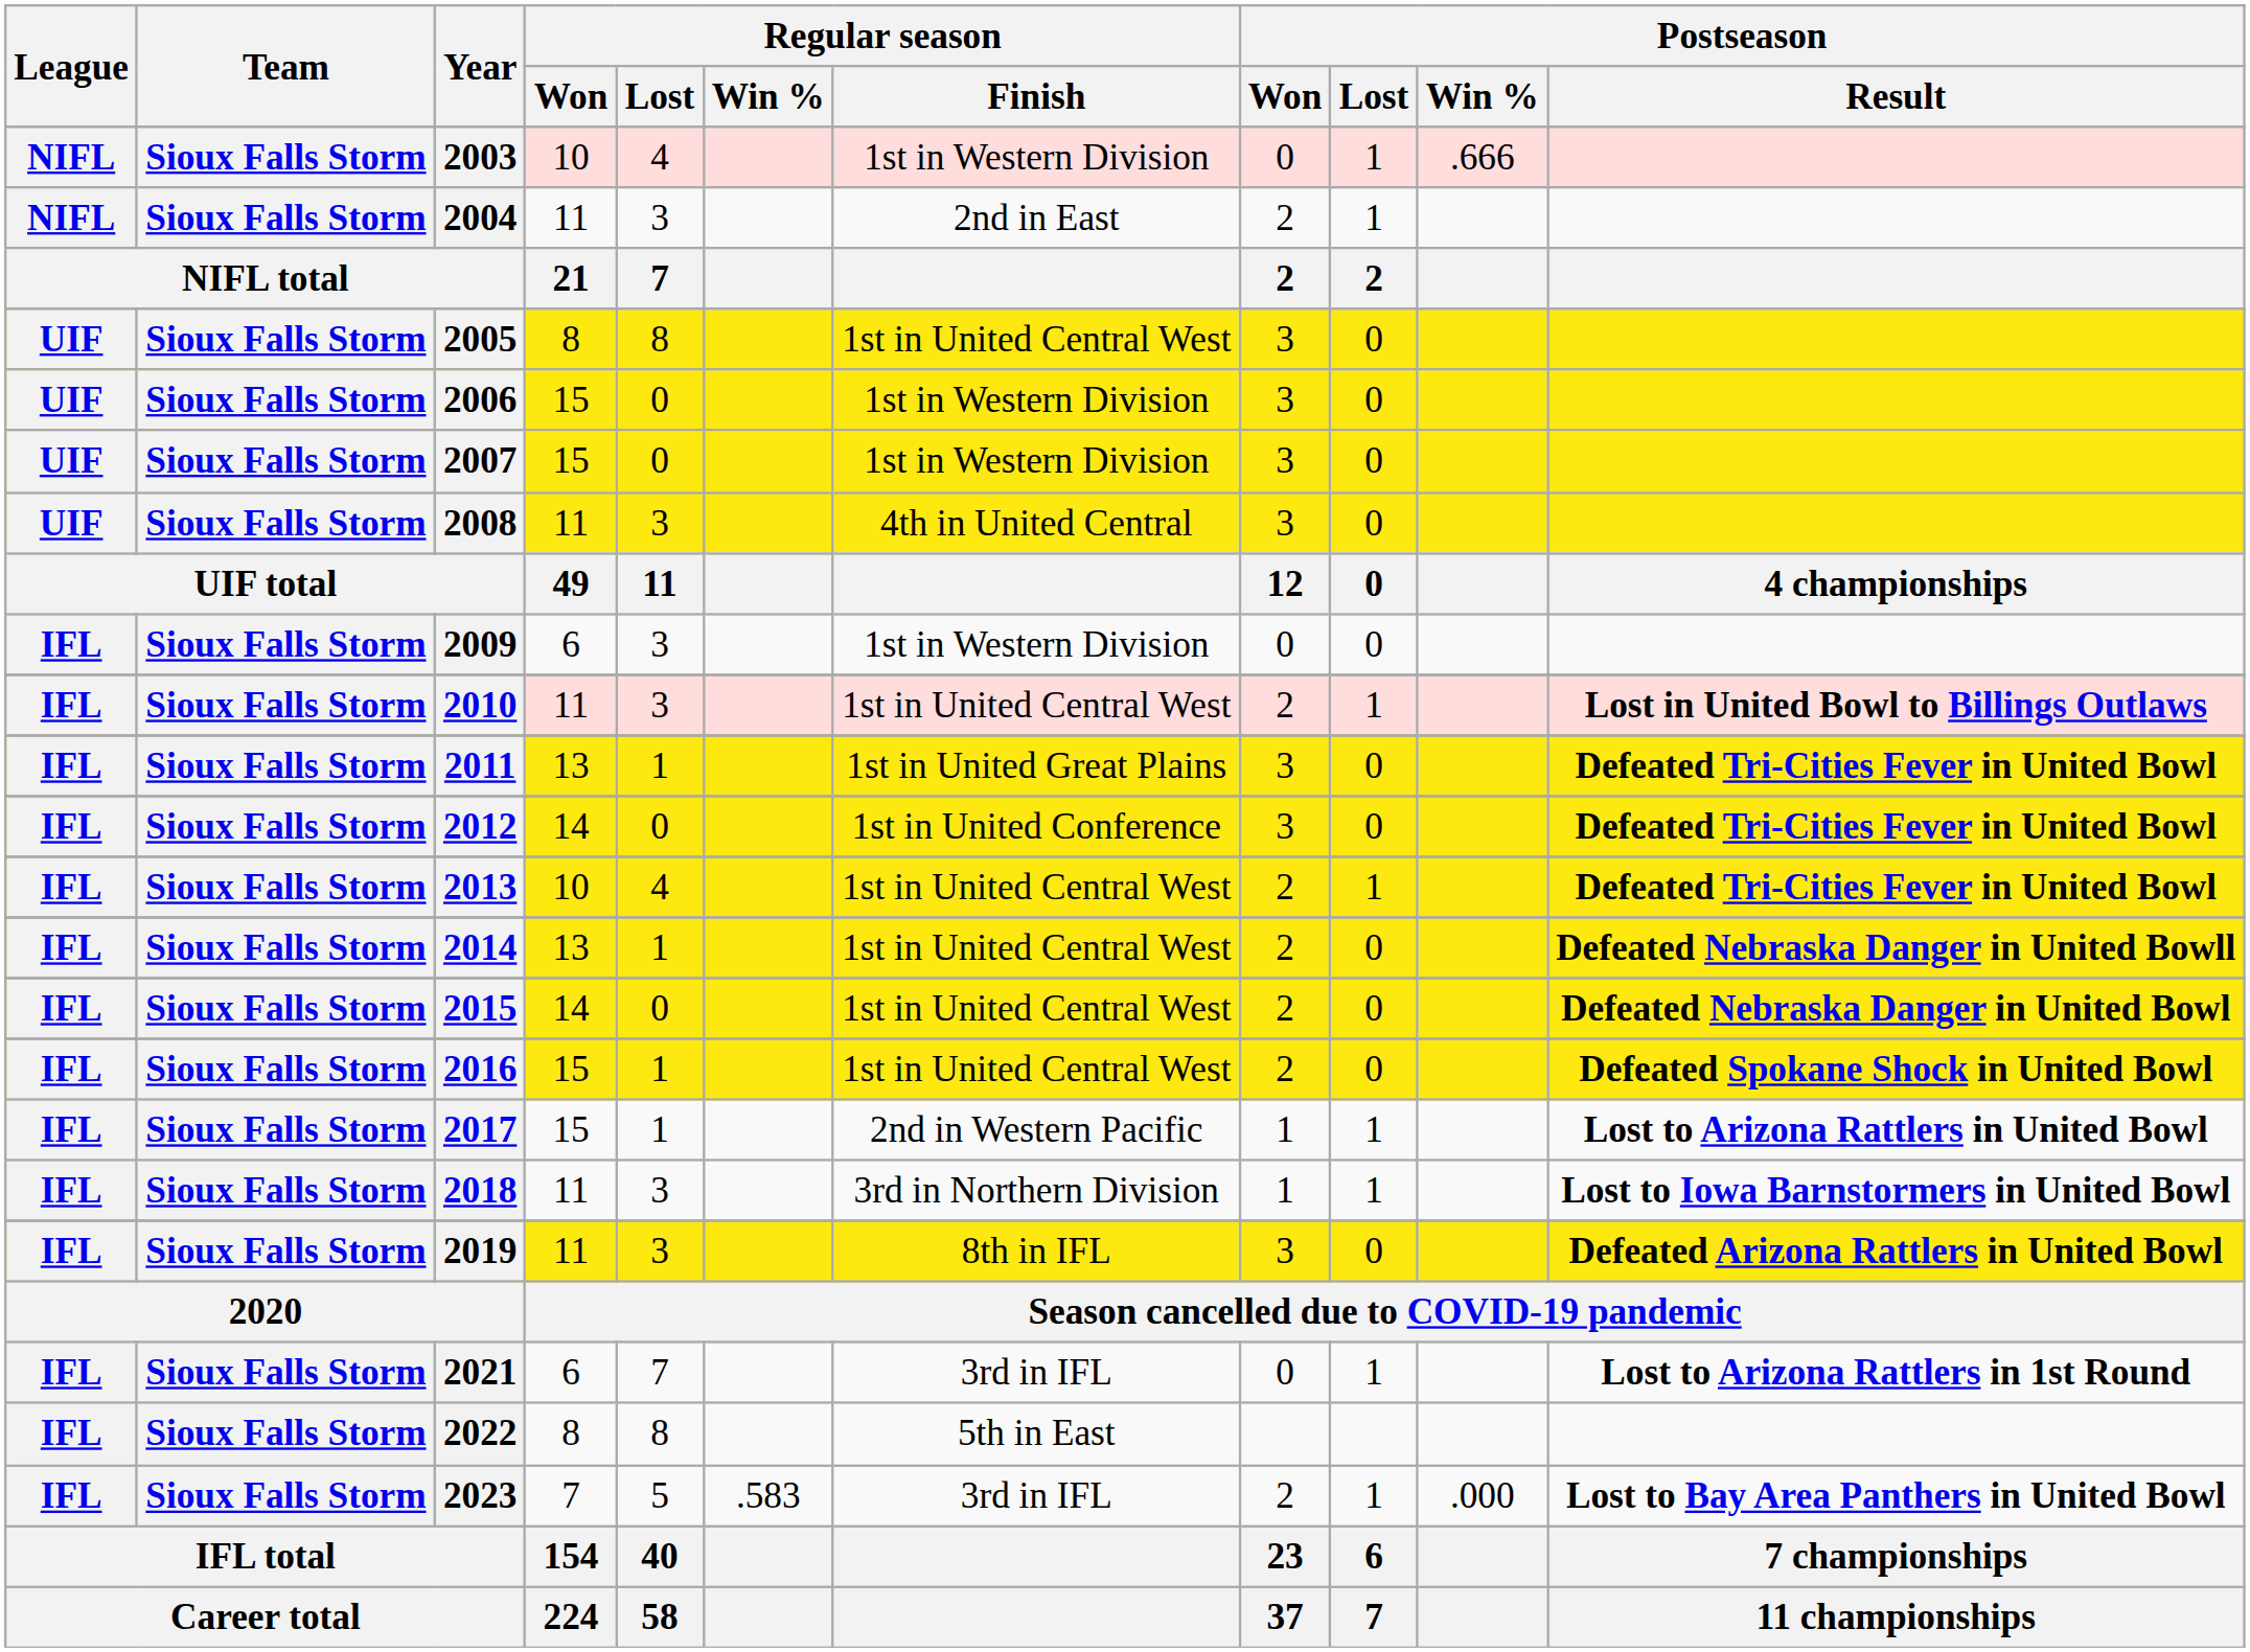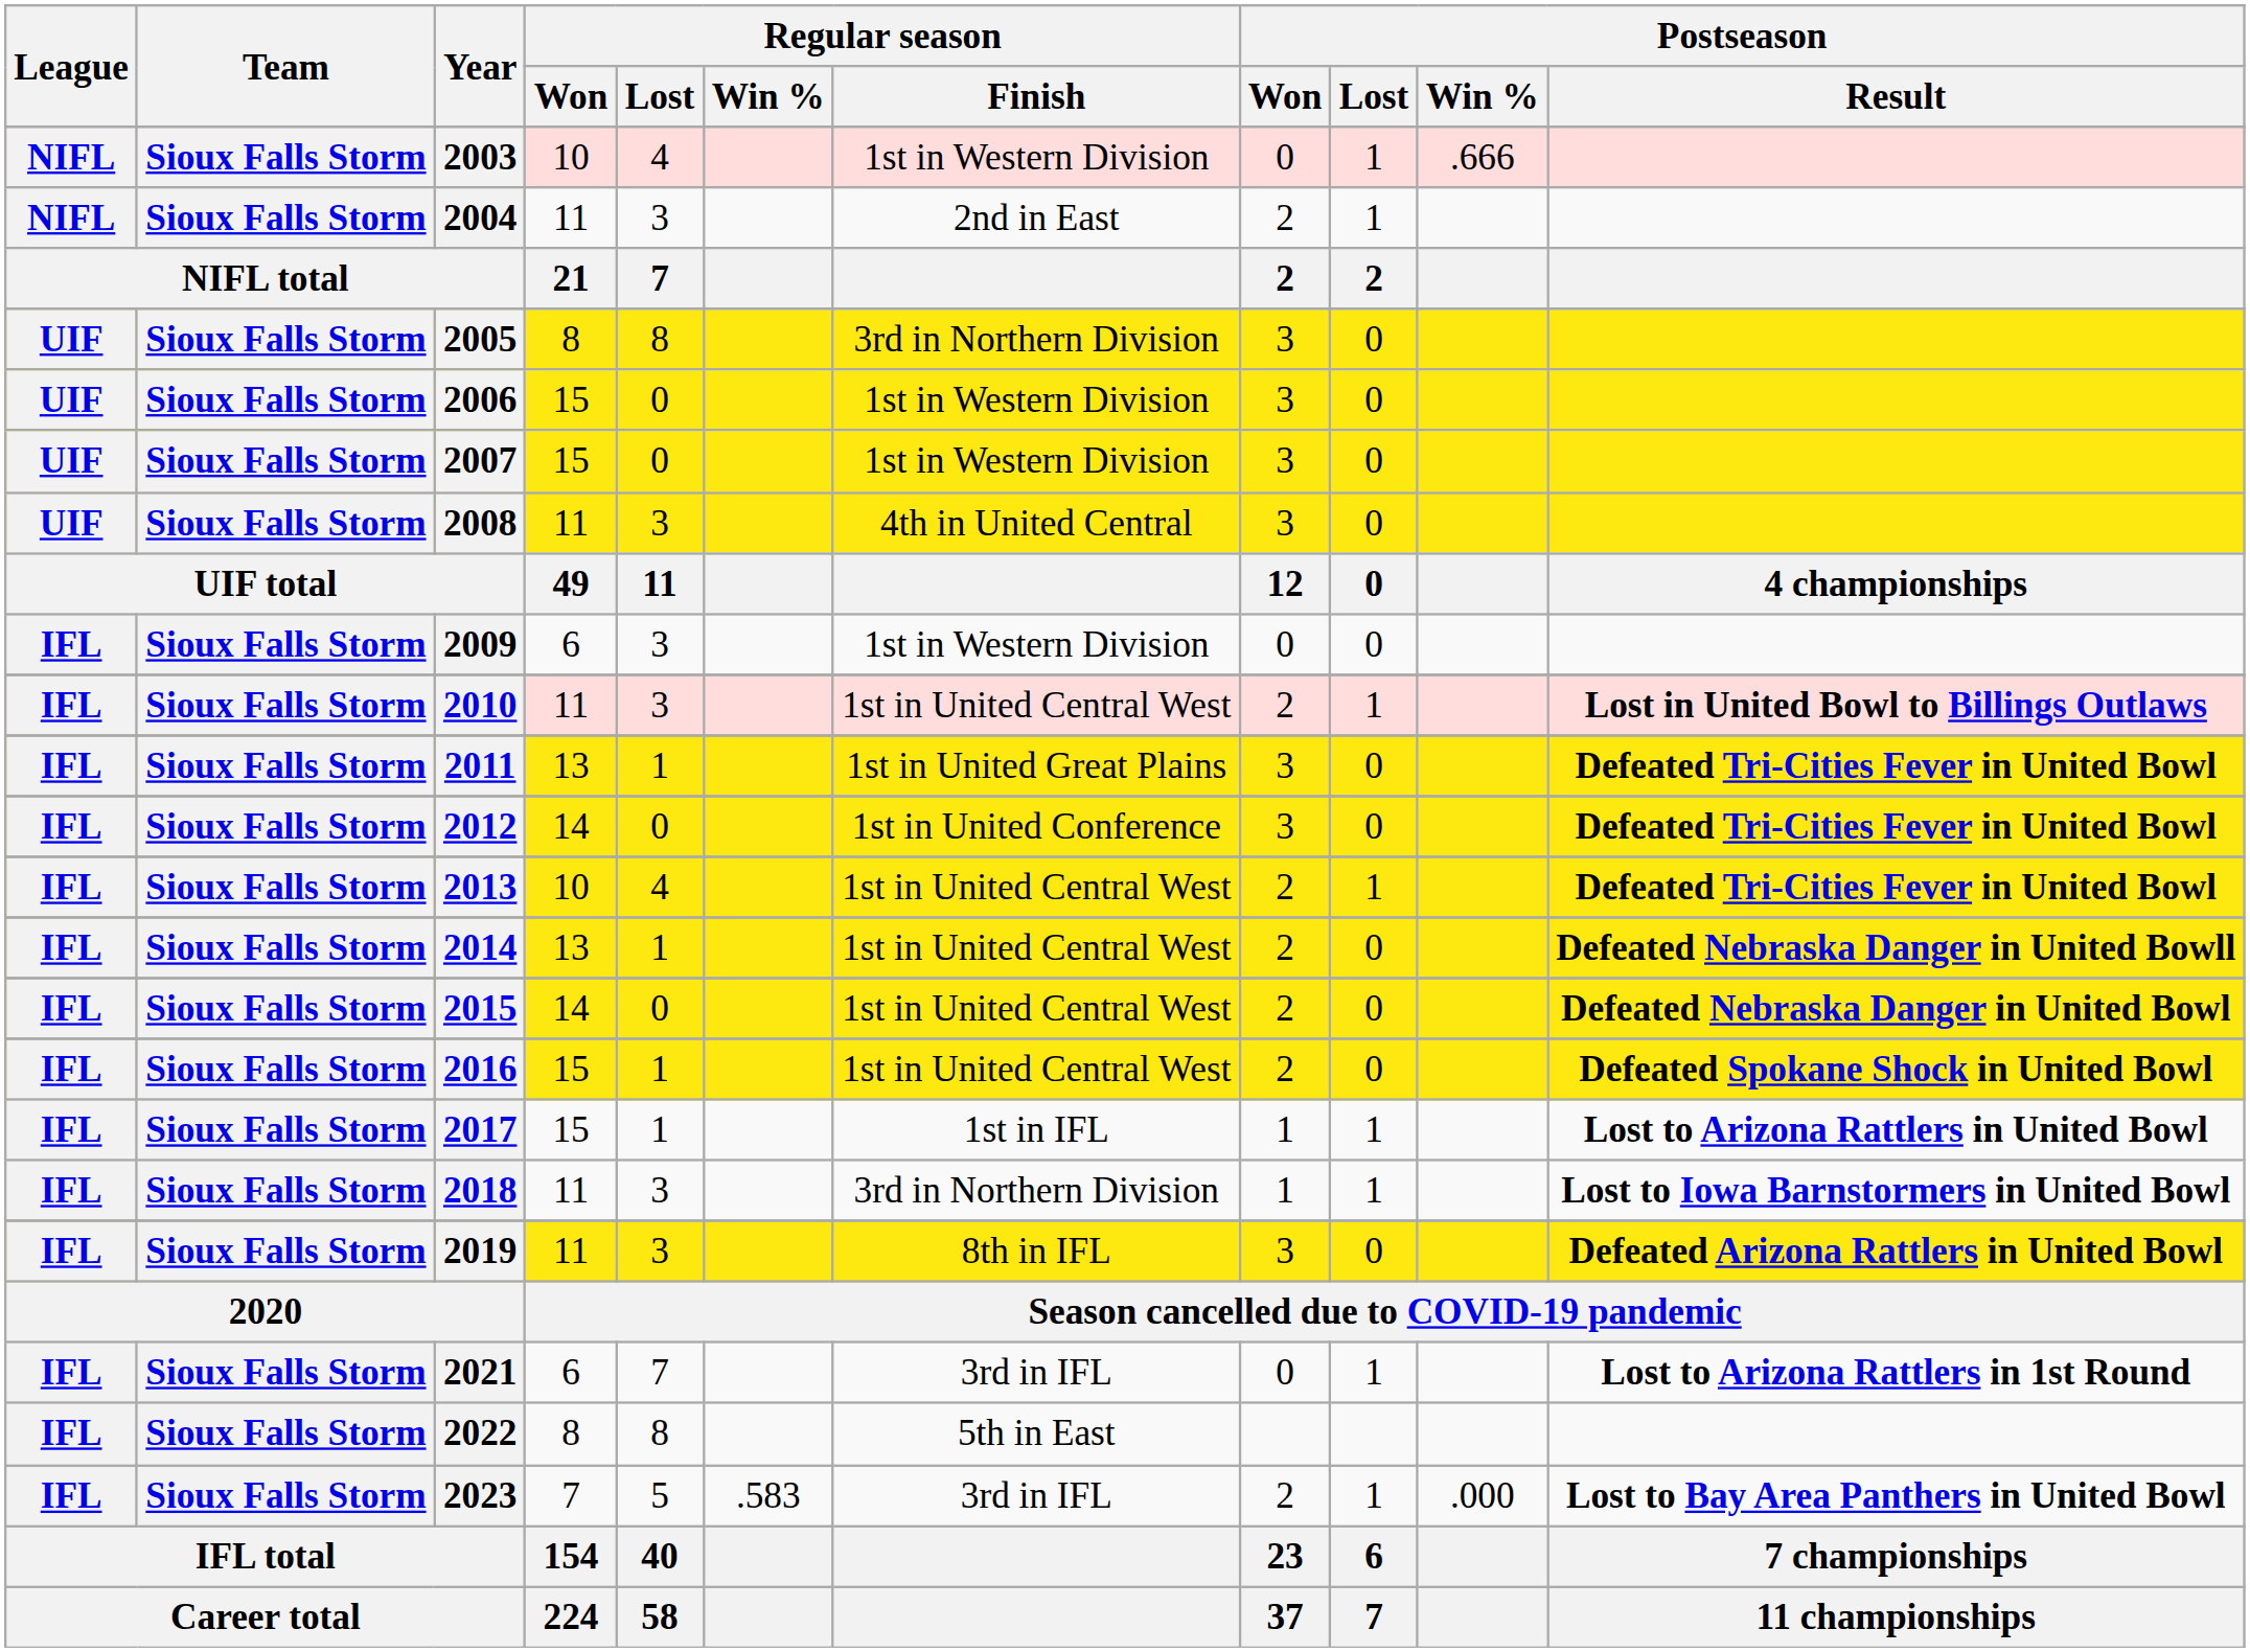 <table class="wikitable" style="font-size: 95%; text-align:center;">
 <tr>
 <th rowspan=2>League</th>
 <th rowspan=2>Team</th>
 <th rowspan=2>Year</th>
 <th colspan=4>Regular season</th>
 <th colspan=4>Postseason</th>
 </tr>
 <tr>
 <th>Won</th>
 <th>Lost</th>
 <th>Win %</th>
 <th>Finish</th>
 <th>Won</th>
 <th>Lost</th>
 <th>Win %</th>
 <th>Result</th>
 </tr>
 <tr !>
 </tr>
 <tr ! style="background:#fdd;">
 <th><a href='#'>NIFL</a></th>
 <th><a href='#'>Sioux Falls Storm</a></th>
 <th>2003</th>
 <td>10</td>
 <td>4</td>
 <td></td>
 <td>1st in Western Division</td>
 <td>0</td>
 <td>1</td>
 <td>.666</td>
 <td></td>
 </tr>
 <tr>
 <th><a href='#'>NIFL</a></th>
 <th><a href='#'>Sioux Falls Storm</a></th>
 <th>2004</th>
 <td>11</td>
 <td>3</td>
 <td></td>
 <td>2nd in East</td>
 <td>2</td>
 <td>1</td>
 <td></td>
 <td></td>
 </tr>
 <tr>
 <th colspan=3>NIFL total</th>
 <th>21</th>
 <th>7</th>
 <th></th>
 <th></th>
 <th>2</th>
 <th>2</th>
 <th></th>
 <th></th>
 </tr>
 <tr>
 </tr>
 <tr ! style="background:#FDE910;">
 <th><a href='#'>UIF</a></th>
 <th><a href='#'>Sioux Falls Storm</a></th>
 <th>2005</th>
 <td>8</td>
 <td>8</td>
 <td></td>
-<td>1st in United Central West</td>
+<td>3rd in Northern Division</td>
 <td>3</td>
 <td>0</td>
 <td></td>
 <td></td>
 </tr>
 <tr ! style="background:#FDE910;">
 <th><a href='#'>UIF</a></th>
 <th><a href='#'>Sioux Falls Storm</a></th>
 <th>2006</th>
 <td>15</td>
 <td>0</td>
 <td></td>
 <td>1st in Western Division</td>
 <td>3</td>
 <td>0</td>
 <td></td>
 <td></td>
 </tr>
 <tr ! style="background:#FDE910;">
 <th><a href='#'>UIF</a></th>
 <th><a href='#'>Sioux Falls Storm</a></th>
 <th>2007</th>
 <td>15</td>
 <td>0</td>
 <td></td>
 <td>1st in Western Division</td>
 <td>3</td>
 <td>0</td>
 <td></td>
 <td></td>
 </tr>
 <tr ! style="background:#FDE910;">
 <th><a href='#'>UIF</a></th>
 <th><a href='#'>Sioux Falls Storm</a></th>
 <th>2008</th>
 <td>11</td>
 <td>3</td>
 <td></td>
 <td>4th in United Central</td>
 <td>3</td>
 <td>0</td>
 <td></td>
 <td></td>
 </tr>
 <tr>
 <th colspan=3>UIF total</th>
 <th>49</th>
 <th>11</th>
 <th></th>
 <th></th>
 <th>12</th>
 <th>0</th>
 <th></th>
 <th>4 championships</th>
 </tr>
 <tr>
 <th><a href='#'>IFL</a></th>
 <th><a href='#'>Sioux Falls Storm</a></th>
 <th>2009</th>
 <td>6</td>
 <td>3</td>
 <td></td>
 <td>1st in Western Division</td>
 <td>0</td>
 <td>0</td>
 <td></td>
 <td></td>
 </tr>
 <tr>
 </tr>
 <tr ! style="background:#fdd;">
 <th><a href='#'>IFL</a></th>
 <th><a href='#'>Sioux Falls Storm</a></th>
 <th><a href='#'>2010</a></th>
 <td>11</td>
 <td>3</td>
 <td></td>
 <td>1st in United Central West</td>
 <td>2</td>
 <td>1</td>
 <td></td>
 <td><strong>Lost in United Bowl to <a href='#'>Billings Outlaws</a></strong></td>
 </tr>
 <tr>
 </tr>
 <tr ! style="background:#FDE910;">
 <th><a href='#'>IFL</a></th>
 <th><a href='#'>Sioux Falls Storm</a></th>
 <th><a href='#'>2011</a></th>
 <td>13</td>
 <td>1</td>
 <td></td>
 <td>1st in United Great Plains</td>
 <td>3</td>
 <td>0</td>
 <td></td>
 <td><strong>Defeated <a href='#'>Tri-Cities Fever</a> in United Bowl</strong></td>
 </tr>
 <tr>
 </tr>
 <tr ! style="background:#FDE910;">
 <th><a href='#'>IFL</a></th>
 <th><a href='#'>Sioux Falls Storm</a></th>
 <th><a href='#'>2012</a></th>
 <td>14</td>
 <td>0</td>
 <td></td>
 <td>1st in United Conference</td>
 <td>3</td>
 <td>0</td>
 <td></td>
 <td><strong>Defeated <a href='#'>Tri-Cities Fever</a> in United Bowl</strong></td>
 </tr>
 <tr>
 </tr>
 <tr ! style="background:#FDE910;">
 <th><a href='#'>IFL</a></th>
 <th><a href='#'>Sioux Falls Storm</a></th>
 <th><a href='#'>2013</a></th>
 <td>10</td>
 <td>4</td>
 <td></td>
 <td>1st in United Central West</td>
 <td>2</td>
 <td>1</td>
 <td></td>
 <td><strong>Defeated <a href='#'>Tri-Cities Fever</a> in United Bowl</strong></td>
 </tr>
 <tr>
 </tr>
 <tr ! style="background:#FDE910;">
 <th><a href='#'>IFL</a></th>
 <th><a href='#'>Sioux Falls Storm</a></th>
 <th><a href='#'>2014</a></th>
 <td>13</td>
 <td>1</td>
 <td></td>
 <td>1st in United Central West</td>
 <td>2</td>
 <td>0</td>
 <td></td>
 <td><strong>Defeated <a href='#'>Nebraska Danger</a> in United Bowll</strong></td>
 </tr>
 <tr>
 </tr>
 <tr ! style="background:#FDE910;">
 <th><a href='#'>IFL</a></th>
 <th><a href='#'>Sioux Falls Storm</a></th>
 <th><a href='#'>2015</a></th>
 <td>14</td>
 <td>0</td>
 <td></td>
 <td>1st in United Central West</td>
 <td>2</td>
 <td>0</td>
 <td></td>
 <td><strong>Defeated <a href='#'>Nebraska Danger</a> in United Bowl</strong></td>
 </tr>
 <tr>
 </tr>
 <tr ! style="background:#FDE910;">
 <th><a href='#'>IFL</a></th>
 <th><a href='#'>Sioux Falls Storm</a></th>
 <th><a href='#'>2016</a></th>
 <td>15</td>
 <td>1</td>
 <td></td>
 <td>1st in United Central West</td>
 <td>2</td>
 <td>0</td>
 <td></td>
 <td><strong>Defeated <a href='#'>Spokane Shock</a> in United Bowl</strong></td>
 </tr>
 <tr>
 <th><a href='#'>IFL</a></th>
 <th><a href='#'>Sioux Falls Storm</a></th>
 <th><a href='#'>2017</a></th>
 <td>15</td>
 <td>1</td>
 <td></td>
-<td>2nd in Western Pacific</td>
+<td>1st in IFL</td>
 <td>1</td>
 <td>1</td>
 <td></td>
 <td><strong>Lost to <a href='#'>Arizona Rattlers</a> in United Bowl</strong></td>
 </tr>
 <tr>
 <th><a href='#'>IFL</a></th>
 <th><a href='#'>Sioux Falls Storm</a></th>
 <th><a href='#'>2018</a></th>
 <td>11</td>
 <td>3</td>
 <td></td>
 <td>3rd in Northern Division</td>
 <td>1</td>
 <td>1</td>
 <td></td>
 <td><strong>Lost to <a href='#'>Iowa Barnstormers</a> in United Bowl</strong></td>
 </tr>
 <tr>
 </tr>
 <tr ! style="background:#FDE910;">
 <th><a href='#'>IFL</a></th>
 <th><a href='#'>Sioux Falls Storm</a></th>
 <th>2019</th>
 <td>11</td>
 <td>3</td>
 <td></td>
 <td>8th in IFL</td>
 <td>3</td>
 <td>0</td>
 <td></td>
 <td><strong>Defeated <a href='#'>Arizona Rattlers</a> in United Bowl</strong></td>
 </tr>
 <tr>
 <th colspan=3>2020</th>
 <th colspan=8><strong>Season cancelled due to <a href='#'>COVID-19 pandemic</a></strong></th>
 </tr>
 <tr>
 <th><a href='#'>IFL</a></th>
 <th><a href='#'>Sioux Falls Storm</a></th>
 <th>2021</th>
 <td>6</td>
 <td>7</td>
 <td></td>
 <td>3rd in IFL</td>
 <td>0</td>
 <td>1</td>
 <td></td>
 <td><strong>Lost to <a href='#'>Arizona Rattlers</a> in 1st Round</strong></td>
 </tr>
 <tr>
 <th><a href='#'>IFL</a></th>
 <th><a href='#'>Sioux Falls Storm</a></th>
 <th>2022</th>
 <td>8</td>
 <td>8</td>
 <td></td>
 <td>5th in East</td>
 <td></td>
 <td></td>
 <td></td>
 <td></td>
 </tr>
 <tr>
 <th><a href='#'>IFL</a></th>
 <th><a href='#'>Sioux Falls Storm</a></th>
 <th>2023</th>
 <td>7</td>
 <td>5</td>
 <td>.583</td>
 <td>3rd in IFL</td>
 <td>2</td>
 <td>1</td>
 <td>.000</td>
 <td><strong>Lost to <a href='#'>Bay Area Panthers</a> in United Bowl</strong></td>
 </tr>
 <tr>
 <th colspan="3">IFL total</th>
 <th>154</th>
 <th>40</th>
 <th></th>
 <th></th>
 <th>23</th>
 <th>6</th>
 <th></th>
 <th>7 championships</th>
 </tr>
 <tr>
 <th colspan="3">Career total</th>
 <th>224</th>
 <th>58</th>
 <th></th>
 <th></th>
 <th>37</th>
 <th>7</th>
 <th></th>
 <th>11 championships</th>
 </tr>
 </table>
